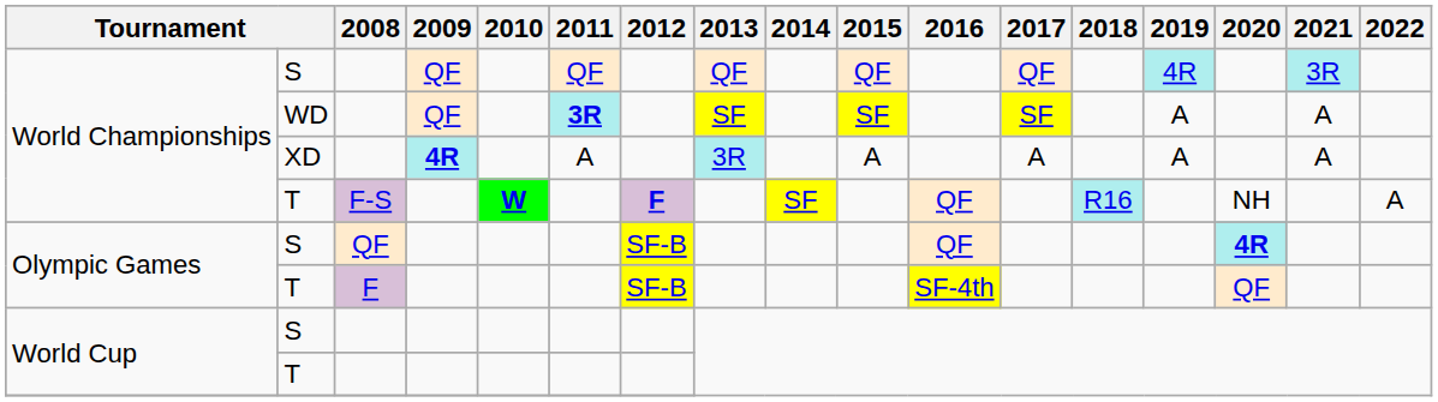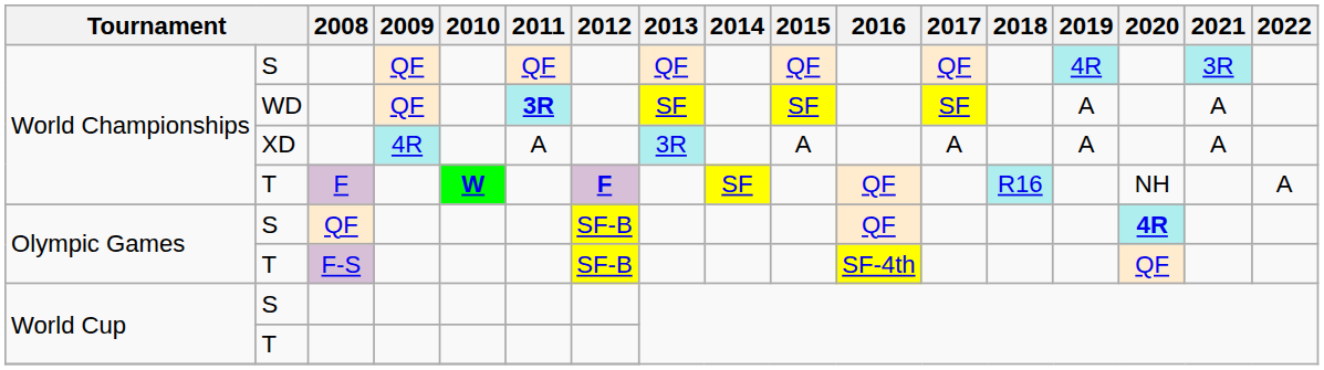 <table class="wikitable" style="text-align::center; font-size: small;">
 <tr>
 <th colspan="2">Tournament</th>
 <th>2008</th>
 <th>2009</th>
 <th>2010</th>
 <th>2011</th>
 <th>2012</th>
 <th>2013</th>
 <th>2014</th>
 <th>2015</th>
 <th>2016</th>
 <th>2017</th>
 <th>2018</th>
 <th>2019</th>
 <th>2020</th>
 <th>2021</th>
 <th>2022</th>
 </tr>
 <tr>
 <td rowspan="4">World Championships</td>
 <td>S</td>
 <td></td>
 <td style="text-align: center; background: #ffebcd;"><a href='#'>QF</a></td>
 <td></td>
 <td style="text-align: center; background: #ffebcd;"><a href='#'>QF</a></td>
 <td></td>
 <td style="text-align: center; background: #ffebcd;"><a href='#'>QF</a></td>
 <td></td>
 <td style="text-align: center; background: #ffebcd;"><a href='#'>QF</a></td>
 <td></td>
 <td style="text-align: center; background: #ffebcd;"><a href='#'>QF</a></td>
 <td></td>
 <td style="text-align: center; background: #afeeee;"><a href='#'>4R</a></td>
 <td></td>
 <td style="text-align: center; background: #afeeee;"><a href='#'>3R</a></td>
 </tr>
 <tr>
 <td>WD</td>
 <td></td>
 <td style="text-align: center; background: #ffebcd;"><a href='#'>QF</a></td>
 <td></td>
 <td style="text-align: center; background: #afeeee;"><strong><a href='#'>3R</a></strong></td>
 <td></td>
 <td style="text-align: center; background: yellow;"><a href='#'>SF</a></td>
 <td></td>
 <td style="text-align: center; background: yellow;"><a href='#'>SF</a></td>
 <td></td>
 <td style="text-align: center; background: yellow;"><a href='#'>SF</a></td>
 <td></td>
 <td style="text-align: center; background:">A</td>
 <td></td>
 <td style="text-align: center; background:">A</td>
 <td></td>
 </tr>
 <tr>
 <td>XD</td>
 <td></td>
-<td style="text-align: center; background: #afeeee;"><strong><a href='#'>4R</a></strong></td>
+<td style="text-align: center; background: #afeeee;"><a href='#'>4R</a></td>
 <td></td>
 <td style="text-align: center; background:">A</td>
 <td></td>
 <td style="text-align: center; background: #afeeee;"><a href='#'>3R</a></td>
 <td></td>
 <td style="text-align: center; background:">A</td>
 <td></td>
 <td style="text-align: center; background:">A</td>
 <td></td>
 <td style="text-align: center; background:">A</td>
 <td></td>
 <td style="text-align: center; background:">A</td>
 <td></td>
 </tr>
 <tr>
 <td>T</td>
-<td style="text-align: center; background: thistle;"><a href='#'>F-S</a></td>
+<td style="text-align: center; background: thistle;"><a href='#'>F</a></td>
 <td></td>
 <td style="text-align: center; background:lime;"><strong><a href='#'>W</a></strong></td>
 <td></td>
 <td style="text-align: center; background: thistle;"><strong><a href='#'>F</a></strong></td>
 <td></td>
 <td style="text-align: center; background: yellow;"><a href='#'>SF</a></td>
 <td></td>
 <td style="text-align: center; background: #ffebcd;"><a href='#'>QF</a></td>
 <td></td>
 <td style="text-align: center; background: #afeeee;"><a href='#'>R16</a></td>
 <td></td>
 <td style="text-align: center; background:">NH</td>
 <td></td>
 <td style="text-align: center; background:">A</td>
 </tr>
 <tr>
 <td rowspan="2">Olympic Games</td>
 <td>S</td>
 <td style="text-align: center; background: #ffebcd;"><a href='#'>QF</a></td>
 <td></td>
 <td></td>
 <td></td>
 <td style="text-align: center; background: yellow;"><a href='#'>SF-B</a></td>
 <td></td>
 <td></td>
 <td></td>
 <td style="text-align: center; background: #ffebcd;"><a href='#'>QF</a></td>
 <td></td>
 <td></td>
 <td></td>
 <td style="text-align: center; background: #afeeee;"><strong><a href='#'>4R</a></strong></td>
 <td></td>
 <td></td>
 </tr>
 <tr>
 <td>T</td>
-<td style="text-align: center; background: thistle;"><a href='#'>F</a></td>
+<td style="text-align: center; background: thistle;"><a href='#'>F-S</a></td>
 <td></td>
 <td></td>
 <td></td>
 <td style="text-align: center; background: yellow;"><a href='#'>SF-B</a></td>
 <td></td>
 <td></td>
 <td></td>
 <td style="text-align: center; background: yellow;"><a href='#'>SF-4th</a></td>
 <td></td>
 <td></td>
 <td></td>
 <td style="text-align: center; background: #ffebcd;"><a href='#'>QF</a></td>
 <td></td>
 <td></td>
 </tr>
 <tr>
 <td rowspan="2">World Cup</td>
 <td>S</td>
 <td></td>
 <td></td>
 <td></td>
 <td></td>
 <td></td>
 </tr>
 <tr>
 <td>T</td>
 <td></td>
 <td></td>
 <td></td>
 <td></td>
 <td></td>
 </tr>
 <tr>
 </tr>
 </table>
